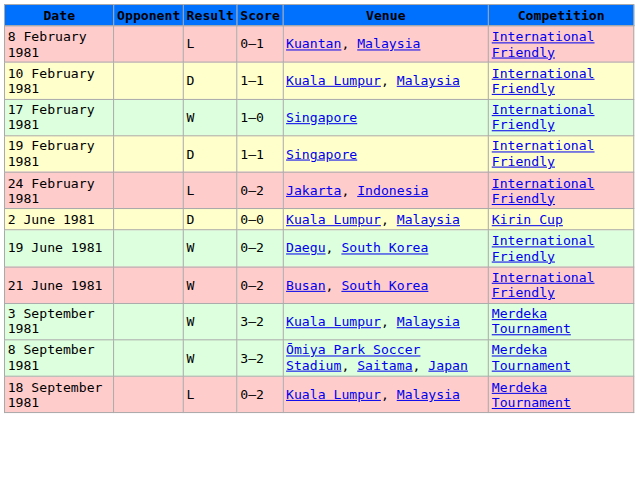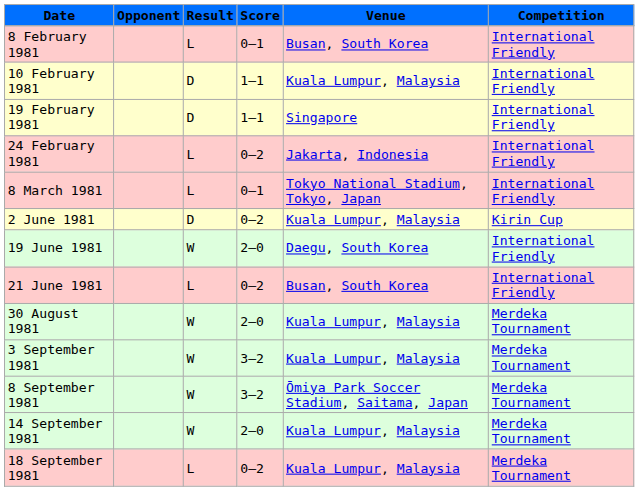 <table width=100% class="wikitable">
 <tr>
 <th style="background:#0070FF;"><span>Date</span></th>
 <th style="background:#0070FF;"><span>Opponent</span></th>
 <th style="background:#0070FF;"><span>Result</span></th>
 <th style="background:#0070FF;"><span>Score</span></th>
 <th style="background:#0070FF;"><span>Venue</span></th>
 <th style="background:#0070FF;"><span>Competition</span></th>
 </tr>
 <tr>
 </tr>
 <tr style="background:#fcc;">
 <td>8 February 1981</td>
 <td></td>
 <td>L</td>
 <td>0–1</td>
-<td> <a href='#'>Kuantan</a>, <a href='#'>Malaysia</a></td>
+<td> <a href='#'>Busan</a>, <a href='#'>South Korea</a></td>
 <td><a href='#'>International Friendly</a></td>
 </tr>
 <tr style="background:#ffc;">
 <td>10 February 1981</td>
 <td></td>
 <td>D</td>
 <td>1–1</td>
 <td> <a href='#'>Kuala Lumpur</a>, <a href='#'>Malaysia</a></td>
-<td><a href='#'>International Friendly</a></td>
-</tr>
-<tr style="background:#dfd;">
-<td>17 February 1981</td>
-<td></td>
-<td>W</td>
-<td>1–0</td>
-<td> <a href='#'>Singapore</a></td>
 <td><a href='#'>International Friendly</a></td>
 </tr>
 <tr style="background:#ffc;">
 <td>19 February 1981</td>
 <td></td>
 <td>D</td>
 <td>1–1</td>
 <td> <a href='#'>Singapore</a></td>
 <td><a href='#'>International Friendly</a></td>
 </tr>
 <tr style="background:#fcc;">
 <td>24 February 1981</td>
 <td></td>
 <td>L</td>
 <td>0–2</td>
 <td> <a href='#'>Jakarta</a>, <a href='#'>Indonesia</a></td>
 <td><a href='#'>International Friendly</a></td>
 </tr>
+<tr style="background:#fcc;">
+<td>8 March 1981</td>
+<td></td>
+<td>L</td>
+<td>0–1</td>
+<td> <a href='#'>Tokyo National Stadium</a>, <a href='#'>Tokyo</a>, <a href='#'>Japan</a></td>
+<td><a href='#'>International Friendly</a></td>
+</tr>
 <tr style="background:#ffc;">
 <td>2 June 1981</td>
 <td></td>
 <td>D</td>
-<td>0–0</td>
+<td>0–2</td>
 <td> <a href='#'>Kuala Lumpur</a>, <a href='#'>Malaysia</a></td>
 <td><a href='#'>Kirin Cup</a></td>
 </tr>
 <tr style="background:#dfd;">
 <td>19 June 1981</td>
 <td></td>
 <td>W</td>
-<td>0–2</td>
+<td>2–0</td>
 <td> <a href='#'>Daegu</a>, <a href='#'>South Korea</a></td>
 <td><a href='#'>International Friendly</a></td>
 </tr>
 <tr style="background:#fcc;">
 <td>21 June 1981</td>
 <td></td>
-<td>W</td>
+<td>L</td>
 <td>0–2</td>
 <td> <a href='#'>Busan</a>, <a href='#'>South Korea</a></td>
 <td><a href='#'>International Friendly</a></td>
+</tr>
+<tr style="background:#dfd;">
+<td>30 August 1981</td>
+<td></td>
+<td>W</td>
+<td>2–0</td>
+<td> <a href='#'>Kuala Lumpur</a>, <a href='#'>Malaysia</a></td>
+<td><a href='#'>Merdeka Tournament</a></td>
 </tr>
 <tr style="background:#dfd;">
 <td>3 September 1981</td>
 <td></td>
 <td>W</td>
 <td>3–2</td>
 <td> <a href='#'>Kuala Lumpur</a>, <a href='#'>Malaysia</a></td>
 <td><a href='#'>Merdeka Tournament</a></td>
 </tr>
 <tr style="background:#dfd;">
 <td>8 September 1981</td>
 <td></td>
 <td>W</td>
 <td>3–2</td>
 <td> <a href='#'>Ōmiya Park Soccer Stadium</a>, <a href='#'>Saitama</a>, <a href='#'>Japan</a></td>
 <td><a href='#'>Merdeka Tournament</a></td>
 </tr>
+<tr style="background:#dfd;">
+<td>14 September 1981</td>
+<td></td>
+<td>W</td>
+<td>2–0</td>
+<td> <a href='#'>Kuala Lumpur</a>, <a href='#'>Malaysia</a></td>
+<td><a href='#'>Merdeka Tournament</a></td>
+</tr>
 <tr style="background:#fcc;">
 <td>18 September 1981</td>
 <td></td>
 <td>L</td>
 <td>0–2</td>
 <td> <a href='#'>Kuala Lumpur</a>, <a href='#'>Malaysia</a></td>
 <td><a href='#'>Merdeka Tournament</a></td>
 </tr>
 </table>
